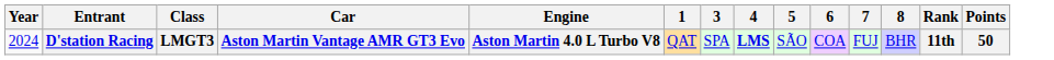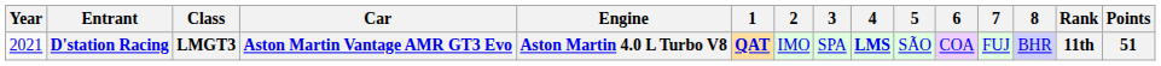 <table class="wikitable" style="text-align:center; font-size:85%">
 <tr>
 <th>Year</th>
 <th>Entrant</th>
 <th>Class</th>
 <th>Car</th>
 <th>Engine</th>
 <th>1</th>
+<th>2</th>
 <th>3</th>
 <th>4</th>
 <th>5</th>
 <th>6</th>
 <th>7</th>
 <th>8</th>
 <th>Rank</th>
 <th>Points</th>
 </tr>
 <tr>
-<td><a href='#'>2024</a></td>
+<td><a href='#'>2021</a></td>
 <th nowrap><a href='#'>D'station Racing</a></th>
 <th>LMGT3</th>
 <th nowrap><a href='#'>Aston Martin Vantage AMR GT3 Evo</a></th>
 <th nowrap><a href='#'>Aston Martin</a> 4.0 L Turbo V8</th>
-<td style="background:#FFDF9F;"><a href='#'>QAT</a><br></td>
+<td style="background:#FFDF9F;"><strong><a href='#'>QAT</a><br></strong></td>
+<td style="background:#DFFFDF;"><a href='#'>IMO</a><br></td>
 <td style="background:#DFFFDF;"><a href='#'>SPA</a><br></td>
 <td style="background:#DFFFDF;"><strong><a href='#'>LMS</a><br></strong></td>
 <td style="background:#DFFFDF;"><a href='#'>SÃO</a><br></td>
 <td style="background:#EFCFFF;"><a href='#'>COA</a><br></td>
 <td style="background:#DFFFDF;"><a href='#'>FUJ</a><br></td>
 <td style="background:#CFCFFF;"><a href='#'>BHR</a><br></td>
 <th>11th</th>
-<th>50</th>
+<th>51</th>
 </tr>
 </table>
